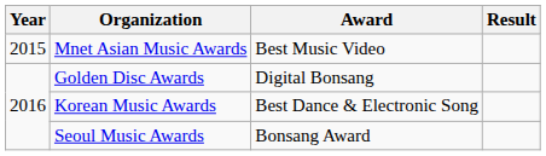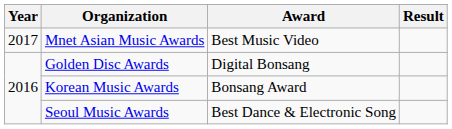 <table class="wikitable plainrowheaders">
 <tr>
 <th scope="col">Year</th>
 <th scope="col">Organization</th>
 <th scope="col">Award</th>
 <th scope="col">Result</th>
 </tr>
 <tr>
-<td>2015</td>
+<td>2017</td>
 <td><a href='#'>Mnet Asian Music Awards</a></td>
 <td>Best Music Video</td>
 <td></td>
 </tr>
 <tr>
 <td rowspan="3">2016</td>
 <td><a href='#'>Golden Disc Awards</a></td>
 <td>Digital Bonsang</td>
 <td></td>
 </tr>
 <tr>
 <td><a href='#'>Korean Music Awards</a></td>
-<td>Best Dance & Electronic Song</td>
+<td>Bonsang Award</td>
 <td></td>
 </tr>
 <tr>
 <td><a href='#'>Seoul Music Awards</a></td>
-<td>Bonsang Award</td>
+<td>Best Dance & Electronic Song</td>
 <td></td>
 </tr>
 </table>
